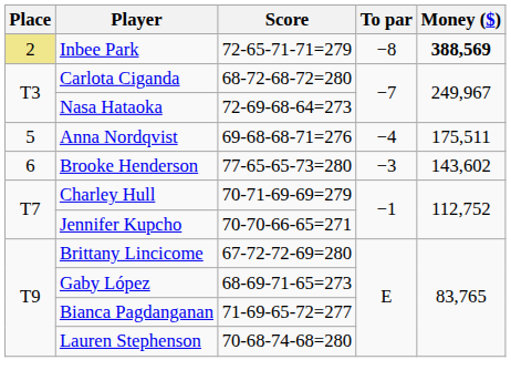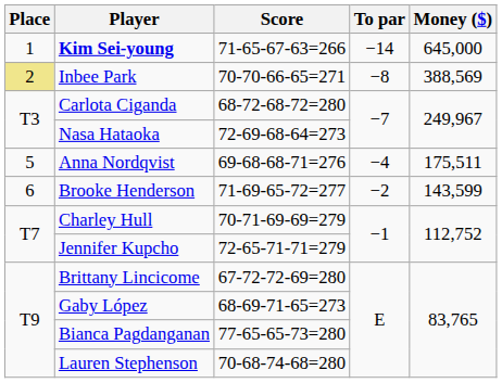 <table class="wikitable">
 <tr>
 <th>Place</th>
 <th>Player</th>
 <th>Score</th>
 <th>To par</th>
 <th>Money (<a href='#'>$</a>)</th>
 </tr>
 <tr>
+<td align=center>1</td>
+<td> <strong><a href='#'>Kim Sei-young</a></strong></td>
+<td>71-65-67-63=266</td>
+<td align=center>−14</td>
+<td align=center>645,000</td>
+</tr>
+<tr>
 <td align=center style="background: khaki;">2</td>
 <td> <a href='#'>Inbee Park</a></td>
-<td>72-65-71-71=279</td>
+<td>70-70-66-65=271</td>
 <td align=center>−8</td>
-<td align=center><strong>388,569</strong></td>
+<td align=center>388,569</td>
 </tr>
 <tr>
 <td align=center rowspan=2>T3</td>
 <td> <a href='#'>Carlota Ciganda</a></td>
 <td>68-72-68-72=280</td>
 <td align=center rowspan=2>−7</td>
 <td align=center rowspan=2>249,967</td>
 </tr>
 <tr>
 <td> <a href='#'>Nasa Hataoka</a></td>
 <td>72-69-68-64=273</td>
 </tr>
 <tr>
 <td align=center>5</td>
 <td> <a href='#'>Anna Nordqvist</a></td>
 <td>69-68-68-71=276</td>
 <td align=center>−4</td>
 <td align=center>175,511</td>
 </tr>
 <tr>
 <td align=center>6</td>
 <td> <a href='#'>Brooke Henderson</a></td>
-<td>77-65-65-73=280</td>
-<td align=center>−3</td>
-<td align=center>143,602</td>
+<td>71-69-65-72=277</td>
+<td align=center>−2</td>
+<td align=center>143,599</td>
 </tr>
 <tr>
 <td align=center rowspan=2>T7</td>
 <td> <a href='#'>Charley Hull</a></td>
 <td>70-71-69-69=279</td>
 <td align=center rowspan=2>−1</td>
 <td align=center rowspan=2>112,752</td>
 </tr>
 <tr>
 <td> <a href='#'>Jennifer Kupcho</a></td>
-<td>70-70-66-65=271</td>
+<td>72-65-71-71=279</td>
 </tr>
 <tr>
 <td align=center rowspan=4>T9</td>
 <td> <a href='#'>Brittany Lincicome</a></td>
 <td>67-72-72-69=280</td>
 <td align=center rowspan=4>E</td>
 <td align=center rowspan=4>83,765</td>
 </tr>
 <tr>
 <td> <a href='#'>Gaby López</a></td>
 <td>68-69-71-65=273</td>
 </tr>
 <tr>
 <td> <a href='#'>Bianca Pagdanganan</a></td>
-<td>71-69-65-72=277</td>
+<td>77-65-65-73=280</td>
 </tr>
 <tr>
 <td> <a href='#'>Lauren Stephenson</a></td>
 <td>70-68-74-68=280</td>
 </tr>
 </table>
